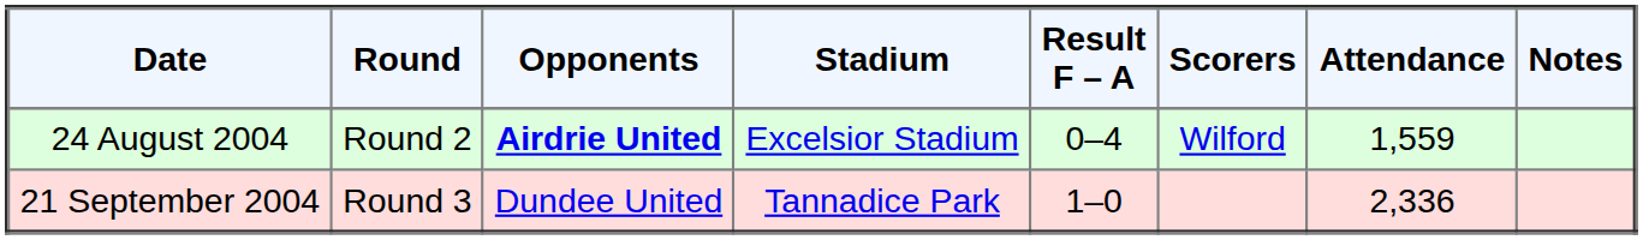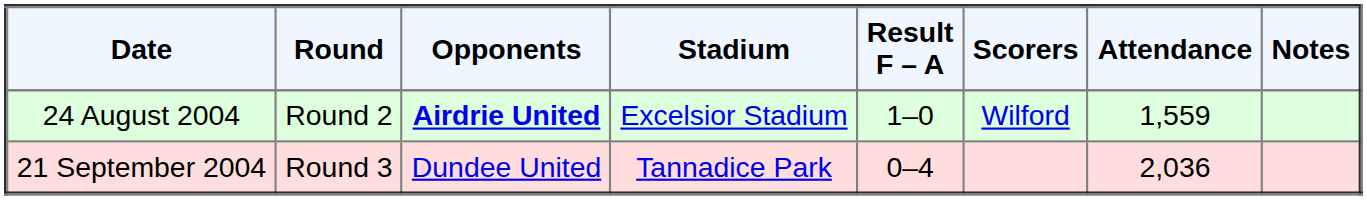 <table border="2" cellpadding="4" style="border-collapse:collapse; text-align:center; font-size:smaller;">
 <tr style="background:#f0f6ff;">
 <th><strong>Date</strong></th>
 <th><strong>Round</strong></th>
 <th><strong>Opponents</strong></th>
 <th><strong>Stadium</strong></th>
 <th><strong>Result<br>F  – A</strong></th>
 <th><strong>Scorers</strong></th>
 <th><strong>Attendance</strong></th>
 <th><strong>Notes</strong></th>
 </tr>
 <tr>
 </tr>
 <tr bgcolor="ddffdd">
 <td>24 August 2004</td>
 <td>Round 2</td>
 <td><strong><a href='#'>Airdrie United</a></strong></td>
 <td><a href='#'>Excelsior Stadium</a></td>
-<td>0–4</td>
+<td>1–0</td>
 <td><a href='#'>Wilford</a> </td>
 <td>1,559</td>
 <td></td>
 </tr>
 <tr bgcolor="ffdddd">
 <td>21 September 2004</td>
 <td>Round 3</td>
 <td><a href='#'>Dundee United</a></td>
 <td><a href='#'>Tannadice Park</a></td>
-<td>1–0</td>
+<td>0–4</td>
 <td></td>
-<td>2,336</td>
+<td>2,036</td>
 <td></td>
 </tr>
 </table>
